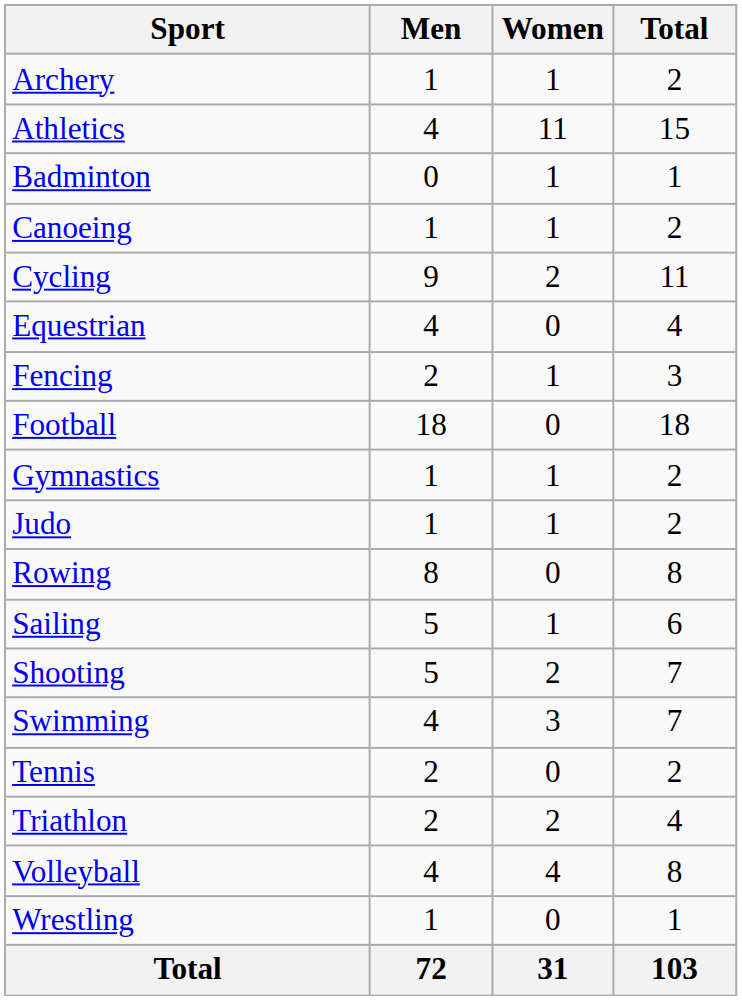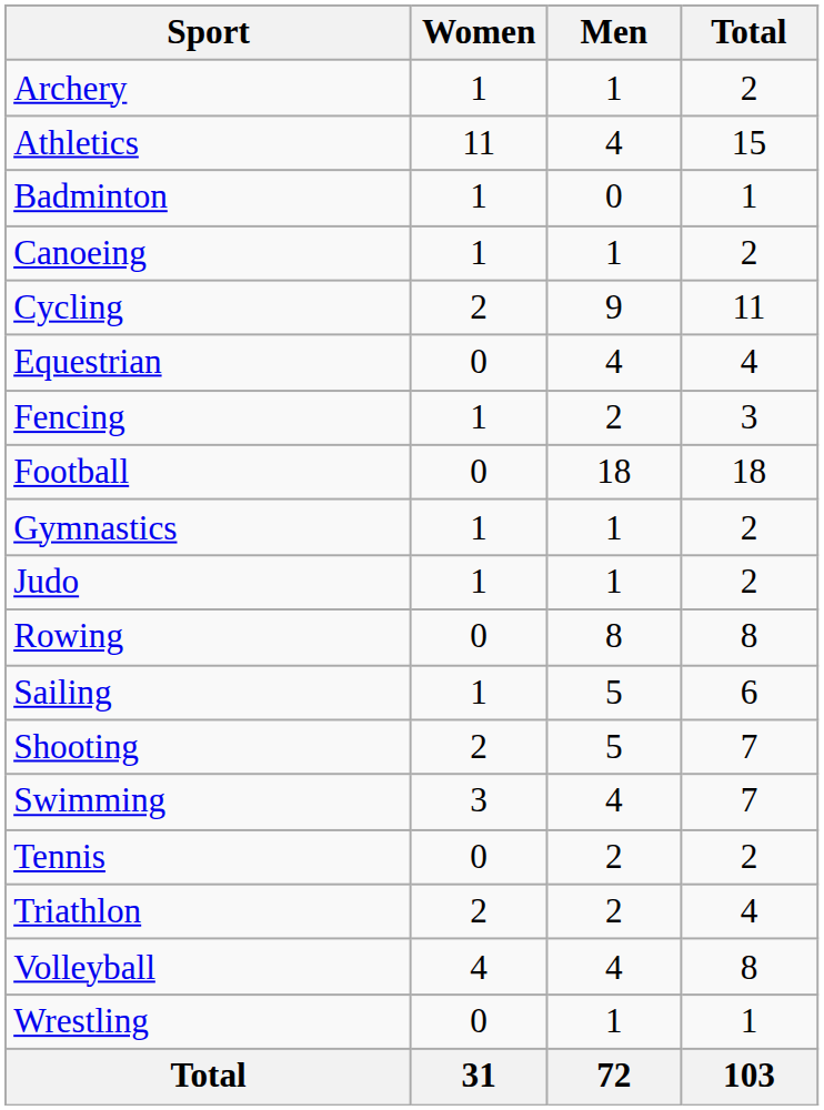 <table class="wikitable sortable" style="text-align:center;">
 <tr>
 <th width=180>Sport</th>
+<th width=55>Women</th>
 <th width=55>Men</th>
-<th width=55>Women</th>
 <th width=55>Total</th>
 </tr>
 <tr>
 <td align=left><a href='#'>Archery</a></td>
 <td>1</td>
 <td>1</td>
 <td>2</td>
 </tr>
 <tr>
 <td align=left><a href='#'>Athletics</a></td>
+<td>11</td>
 <td>4</td>
-<td>11</td>
 <td>15</td>
 </tr>
 <tr>
 <td align=left><a href='#'>Badminton</a></td>
+<td>1</td>
 <td>0</td>
-<td>1</td>
 <td>1</td>
 </tr>
 <tr>
 <td align=left><a href='#'>Canoeing</a></td>
 <td>1</td>
 <td>1</td>
 <td>2</td>
 </tr>
 <tr>
 <td align=left><a href='#'>Cycling</a></td>
+<td>2</td>
 <td>9</td>
-<td>2</td>
 <td>11</td>
 </tr>
 <tr>
 <td align=left><a href='#'>Equestrian</a></td>
+<td>0</td>
 <td>4</td>
-<td>0</td>
 <td>4</td>
 </tr>
 <tr>
 <td align=left><a href='#'>Fencing</a></td>
+<td>1</td>
 <td>2</td>
-<td>1</td>
 <td>3</td>
 </tr>
 <tr>
 <td align=left><a href='#'>Football</a></td>
+<td>0</td>
 <td>18</td>
-<td>0</td>
 <td>18</td>
 </tr>
 <tr>
 <td align=left><a href='#'>Gymnastics</a></td>
 <td>1</td>
 <td>1</td>
 <td>2</td>
 </tr>
 <tr>
 <td align=left><a href='#'>Judo</a></td>
 <td>1</td>
 <td>1</td>
 <td>2</td>
 </tr>
 <tr>
 <td align=left><a href='#'>Rowing</a></td>
+<td>0</td>
 <td>8</td>
-<td>0</td>
 <td>8</td>
 </tr>
 <tr>
 <td align=left><a href='#'>Sailing</a></td>
+<td>1</td>
 <td>5</td>
-<td>1</td>
 <td>6</td>
 </tr>
 <tr>
 <td align=left><a href='#'>Shooting</a></td>
+<td>2</td>
 <td>5</td>
-<td>2</td>
 <td>7</td>
 </tr>
 <tr>
 <td align=left><a href='#'>Swimming</a></td>
+<td>3</td>
 <td>4</td>
-<td>3</td>
 <td>7</td>
 </tr>
 <tr>
 <td align=left><a href='#'>Tennis</a></td>
+<td>0</td>
 <td>2</td>
-<td>0</td>
 <td>2</td>
 </tr>
 <tr>
 <td align=left><a href='#'>Triathlon</a></td>
 <td>2</td>
 <td>2</td>
 <td>4</td>
 </tr>
 <tr>
 <td align=left><a href='#'>Volleyball</a></td>
 <td>4</td>
 <td>4</td>
 <td>8</td>
 </tr>
 <tr>
 <td align=left><a href='#'>Wrestling</a></td>
+<td>0</td>
 <td>1</td>
-<td>0</td>
 <td>1</td>
 </tr>
 <tr class="sortbottom">
 <th>Total</th>
+<th>31</th>
 <th>72</th>
-<th>31</th>
 <th>103</th>
 </tr>
 </table>
